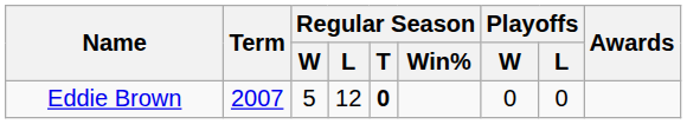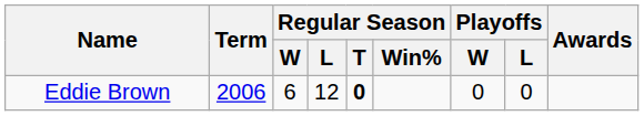 <table class="wikitable">
 <tr>
 <th rowspan="2" style="width:140px;">Name</th>
 <th rowspan="2">Term</th>
 <th colspan="4">Regular Season</th>
 <th colspan="2">Playoffs</th>
 <th rowspan="2">Awards</th>
 </tr>
 <tr>
 <th>W</th>
 <th>L</th>
 <th>T</th>
 <th>Win%</th>
 <th>W</th>
 <th>L</th>
 </tr>
 <tr>
 <td style="text-align:center;"><a href='#'>Eddie Brown</a></td>
-<td style="text-align:center;"><a href='#'>2007</a></td>
-<td style="text-align:center;">5</td>
+<td style="text-align:center;"><a href='#'>2006</a></td>
+<td style="text-align:center;">6</td>
 <td style="text-align:center;">12</td>
 <td style="text-align:center;"><strong>0</strong></td>
 <td style="text-align:center;"></td>
 <td style="text-align:center;">0</td>
 <td style="text-align:center;">0</td>
 <td style="text-align:center;"></td>
 </tr>
 </table>
